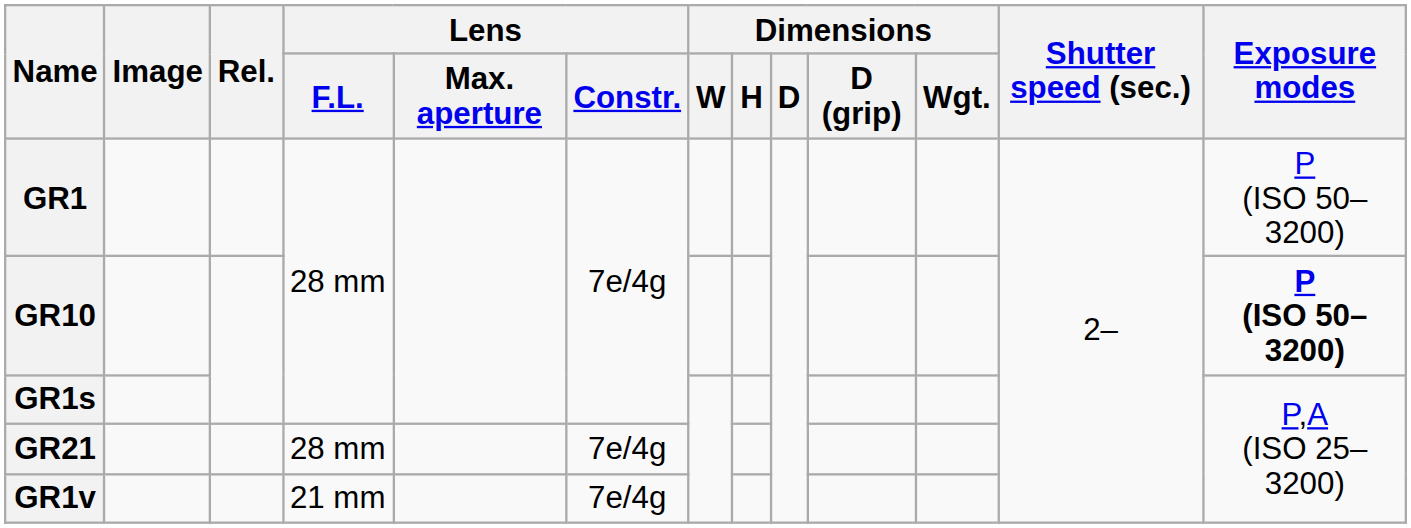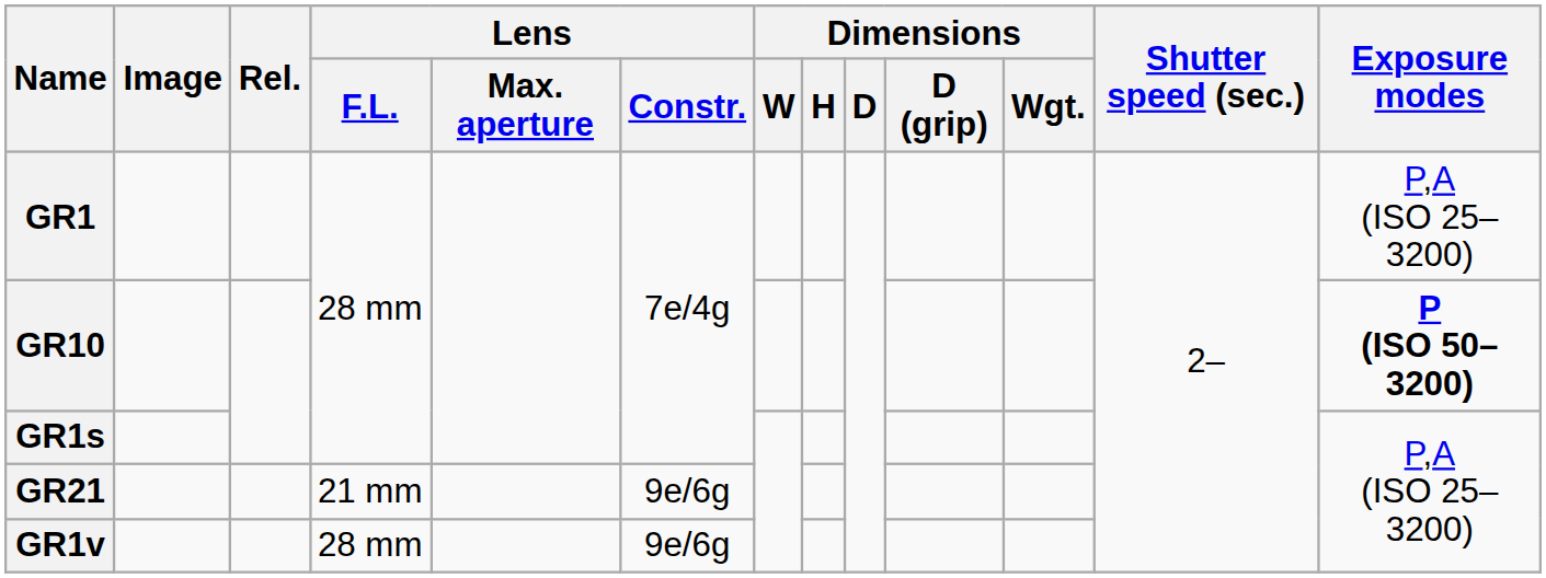 <table class="wikitable sortable" style="font-size:85%;text-align:center;">
 <tr>
 <th rowspan=2>Name</th>
 <th rowspan=2 class="unsortable">Image</th>
 <th rowspan=2>Rel.</th>
 <th colspan=3>Lens</th>
 <th colspan=5>Dimensions</th>
 <th rowspan=2><a href='#'>Shutter speed</a> (sec.)</th>
 <th rowspan=2><a href='#'>Exposure modes</a></th>
 </tr>
 <tr>
 <th><a href='#'>F.L.</a></th>
 <th>Max. <a href='#'>aperture</a></th>
 <th><a href='#'>Constr.</a></th>
 <th>W</th>
 <th>H</th>
 <th>D</th>
 <th>D (grip)</th>
 <th>Wgt.</th>
 </tr>
 <tr>
 <th>GR1</th>
 <td></td>
 <td></td>
 <td rowspan=3>28 mm</td>
 <td rowspan=3></td>
 <td rowspan=3>7e/4g</td>
 <td></td>
 <td></td>
 <td rowspan=5></td>
 <td></td>
 <td></td>
 <td rowspan=5>2–</td>
-<td><a href='#'>P</a><br>(ISO 50–3200)</td>
+<td><a href='#'>P</a>,<a href='#'>A</a><br>(ISO 25–3200)</td>
 </tr>
 <tr>
 <th>GR10</th>
 <td></td>
 <td rowspan=2></td>
 <td></td>
 <td></td>
 <td></td>
 <td></td>
 <td><strong><a href='#'>P</a><br>(ISO 50–3200)</strong></td>
 </tr>
 <tr>
 <th>GR1s</th>
 <td></td>
 <td rowspan=3></td>
 <td></td>
 <td></td>
 <td></td>
 <td rowspan=3><a href='#'>P</a>,<a href='#'>A</a><br>(ISO 25–3200)</td>
 </tr>
 <tr>
 <th>GR21</th>
 <td></td>
 <td></td>
-<td>28 mm</td>
+<td>21 mm</td>
 <td></td>
-<td>7e/4g</td>
+<td>9e/6g</td>
 <td></td>
 <td></td>
 <td></td>
 </tr>
 <tr>
 <th>GR1v</th>
 <td></td>
 <td></td>
-<td>21 mm</td>
+<td>28 mm</td>
 <td></td>
-<td>7e/4g</td>
+<td>9e/6g</td>
 <td></td>
 <td></td>
 <td></td>
 </tr>
 </table>
